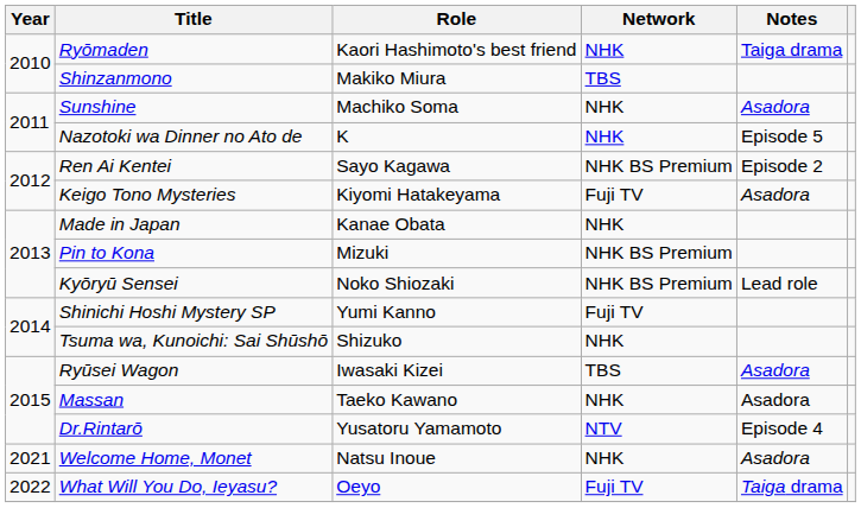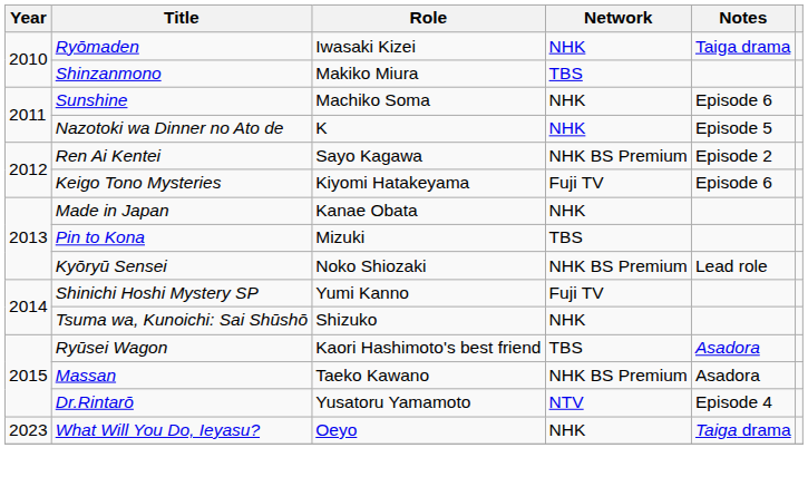 <table class="wikitable">
 <tr>
 <th>Year</th>
 <th>Title</th>
 <th>Role</th>
 <th>Network</th>
 <th>Notes</th>
 <th></th>
 </tr>
 <tr>
 <td rowspan="2">2010</td>
 <td><em><a href='#'>Ryōmaden</a></em></td>
-<td>Kaori Hashimoto's best friend</td>
+<td>Iwasaki Kizei</td>
 <td><a href='#'>NHK</a></td>
 <td><a href='#'>Taiga drama</a></td>
 <td></td>
 </tr>
 <tr>
 <td><em><a href='#'>Shinzanmono</a></em></td>
 <td>Makiko Miura</td>
 <td><a href='#'>TBS</a></td>
 <td></td>
 <td></td>
 </tr>
 <tr>
 <td rowspan="2">2011</td>
 <td><em><a href='#'>Sunshine</a></em></td>
 <td>Machiko Soma</td>
 <td>NHK</td>
-<td><em><a href='#'>Asadora</a></em></td>
+<td>Episode 6</td>
 <td></td>
 </tr>
 <tr>
 <td><em>Nazotoki wa Dinner no Ato de</em></td>
 <td>K</td>
 <td><a href='#'>NHK</a></td>
 <td>Episode 5</td>
 <td></td>
 </tr>
 <tr>
 <td rowspan="2">2012</td>
 <td><em>Ren Ai Kentei</em></td>
 <td>Sayo Kagawa</td>
 <td>NHK BS Premium</td>
 <td>Episode 2</td>
 <td></td>
 </tr>
 <tr>
 <td><em>Keigo Tono Mysteries</em></td>
 <td>Kiyomi Hatakeyama</td>
 <td>Fuji TV</td>
-<td><em>Asadora</em></td>
+<td>Episode 6</td>
 <td></td>
 </tr>
 <tr>
 <td rowspan="3">2013</td>
 <td><em>Made in Japan</em></td>
 <td>Kanae Obata</td>
 <td>NHK</td>
 <td></td>
 <td></td>
 </tr>
 <tr>
 <td><em><a href='#'>Pin to Kona</a></em></td>
 <td>Mizuki</td>
-<td>NHK BS Premium</td>
+<td>TBS</td>
 <td></td>
 <td></td>
 </tr>
 <tr>
 <td><em>Kyōryū Sensei</em></td>
 <td>Noko Shiozaki</td>
 <td>NHK BS Premium</td>
 <td>Lead role</td>
 <td></td>
 </tr>
 <tr>
 <td rowspan="2">2014</td>
 <td><em>Shinichi Hoshi Mystery SP</em></td>
 <td>Yumi Kanno</td>
 <td>Fuji TV</td>
 <td></td>
 <td></td>
 </tr>
 <tr>
 <td><em>Tsuma wa, Kunoichi: Sai Shūshō</em></td>
 <td>Shizuko</td>
 <td>NHK</td>
 <td></td>
 <td></td>
 </tr>
 <tr>
 <td rowspan="3">2015</td>
 <td><em>Ryūsei Wagon</em></td>
-<td>Iwasaki Kizei</td>
+<td>Kaori Hashimoto's best friend</td>
 <td>TBS</td>
 <td><em><a href='#'>Asadora</a></em></td>
 <td></td>
 </tr>
 <tr>
 <td><em><a href='#'>Massan</a></em></td>
 <td>Taeko Kawano</td>
-<td>NHK</td>
+<td>NHK BS Premium</td>
 <td>Asadora</td>
 <td></td>
 </tr>
 <tr>
 <td><em><a href='#'>Dr.Rintarō</a></em></td>
 <td>Yusatoru Yamamoto</td>
 <td><a href='#'>NTV</a></td>
 <td>Episode 4</td>
 <td></td>
 </tr>
 <tr>
-<td>2021</td>
-<td><em><a href='#'>Welcome Home, Monet</a></em></td>
-<td>Natsu Inoue</td>
-<td>NHK</td>
-<td><em>Asadora</em></td>
-<td></td>
-</tr>
-<tr>
-<td>2022</td>
+<td>2023</td>
 <td><em><a href='#'>What Will You Do, Ieyasu?</a></em></td>
 <td><a href='#'>Oeyo</a></td>
-<td><a href='#'>Fuji TV</a></td>
+<td>NHK</td>
 <td><a href='#'><em>Taiga</em> drama</a></td>
 <td></td>
 </tr>
 <tr>
 </tr>
 </table>
